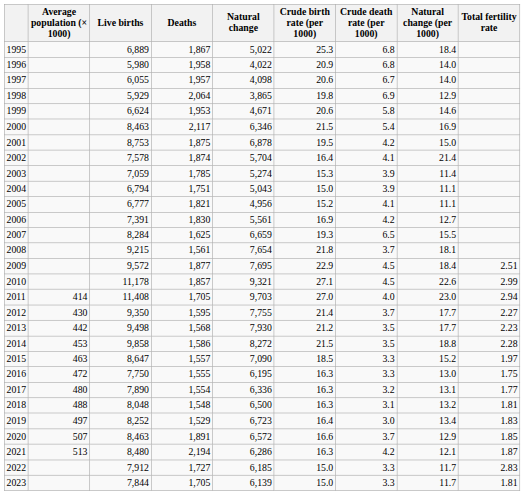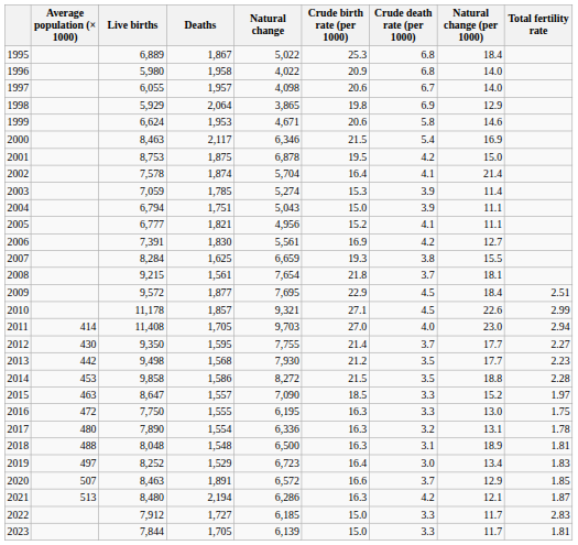 <table class="wikitable">
 <tr>
 <th></th>
 <th style="width:70pt;">Average population (× 1000)</th>
 <th style="width:70pt;">Live births</th>
 <th style="width:70pt;">Deaths</th>
 <th style="width:70pt;">Natural change</th>
 <th style="width:70pt;">Crude birth rate (per 1000)</th>
 <th style="width:70pt;">Crude death rate (per 1000)</th>
 <th style="width:70pt;">Natural change (per 1000)</th>
 <th style="width:70pt;">Total fertility rate</th>
 </tr>
 <tr>
 <td>1995</td>
 <td style="text-align:right;"></td>
 <td style="text-align:right;">6,889</td>
 <td style="text-align:right;">1,867</td>
 <td style="text-align:right;">5,022</td>
 <td style="text-align:right;">25.3</td>
 <td style="text-align:right;">6.8</td>
 <td style="text-align:right;">18.4</td>
 <td></td>
 </tr>
 <tr>
 <td>1996</td>
 <td style="text-align:right;"></td>
 <td style="text-align:right;">5,980</td>
 <td style="text-align:right;">1,958</td>
 <td style="text-align:right;">4,022</td>
 <td style="text-align:right;">20.9</td>
 <td style="text-align:right;">6.8</td>
 <td style="text-align:right;">14.0</td>
 <td></td>
 </tr>
 <tr>
 <td>1997</td>
 <td style="text-align:right;"></td>
 <td style="text-align:right;">6,055</td>
 <td style="text-align:right;">1,957</td>
 <td style="text-align:right;">4,098</td>
 <td style="text-align:right;">20.6</td>
 <td style="text-align:right;">6.7</td>
 <td style="text-align:right;">14.0</td>
 <td></td>
 </tr>
 <tr>
 <td>1998</td>
 <td style="text-align:right;"></td>
 <td style="text-align:right;">5,929</td>
 <td style="text-align:right;">2,064</td>
 <td style="text-align:right;">3,865</td>
 <td style="text-align:right;">19.8</td>
 <td style="text-align:right;">6.9</td>
 <td style="text-align:right;">12.9</td>
 <td></td>
 </tr>
 <tr>
 <td>1999</td>
 <td style="text-align:right;"></td>
 <td style="text-align:right;">6,624</td>
 <td style="text-align:right;">1,953</td>
 <td style="text-align:right;">4,671</td>
 <td style="text-align:right;">20.6</td>
 <td style="text-align:right;">5.8</td>
 <td style="text-align:right;">14.6</td>
 <td></td>
 </tr>
 <tr>
 <td>2000</td>
 <td style="text-align:right;"></td>
 <td style="text-align:right;">8,463</td>
 <td style="text-align:right;">2,117</td>
 <td style="text-align:right;">6,346</td>
 <td style="text-align:right;">21.5</td>
 <td style="text-align:right;">5.4</td>
 <td style="text-align:right;">16.9</td>
 <td></td>
 </tr>
 <tr>
 <td>2001</td>
 <td style="text-align:right;"></td>
 <td style="text-align:right;">8,753</td>
 <td style="text-align:right;">1,875</td>
 <td style="text-align:right;">6,878</td>
 <td style="text-align:right;">19.5</td>
 <td style="text-align:right;">4.2</td>
 <td style="text-align:right;">15.0</td>
 <td></td>
 </tr>
 <tr>
 <td>2002</td>
 <td style="text-align:right;"></td>
 <td style="text-align:right;">7,578</td>
 <td style="text-align:right;">1,874</td>
 <td style="text-align:right;">5,704</td>
 <td style="text-align:right;">16.4</td>
 <td style="text-align:right;">4.1</td>
 <td style="text-align:right;">21.4</td>
 <td></td>
 </tr>
 <tr>
 <td>2003</td>
 <td style="text-align:right;"></td>
 <td style="text-align:right;">7,059</td>
 <td style="text-align:right;">1,785</td>
 <td style="text-align:right;">5,274</td>
 <td style="text-align:right;">15.3</td>
 <td style="text-align:right;">3.9</td>
 <td style="text-align:right;">11.4</td>
 <td></td>
 </tr>
 <tr>
 <td>2004</td>
 <td style="text-align:right;"></td>
 <td style="text-align:right;">6,794</td>
 <td style="text-align:right;">1,751</td>
 <td style="text-align:right;">5,043</td>
 <td style="text-align:right;">15.0</td>
 <td style="text-align:right;">3.9</td>
 <td style="text-align:right;">11.1</td>
 <td></td>
 </tr>
 <tr>
 <td>2005</td>
 <td style="text-align:right;"></td>
 <td style="text-align:right;">6,777</td>
 <td style="text-align:right;">1,821</td>
 <td style="text-align:right;">4,956</td>
 <td style="text-align:right;">15.2</td>
 <td style="text-align:right;">4.1</td>
 <td style="text-align:right;">11.1</td>
 <td></td>
 </tr>
 <tr>
 <td>2006</td>
 <td style="text-align:right;"></td>
 <td style="text-align:right;">7,391</td>
 <td style="text-align:right;">1,830</td>
 <td style="text-align:right;">5,561</td>
 <td style="text-align:right;">16.9</td>
 <td style="text-align:right;">4.2</td>
 <td style="text-align:right;">12.7</td>
 <td></td>
 </tr>
 <tr>
 <td>2007</td>
 <td style="text-align:right;"></td>
 <td style="text-align:right;">8,284</td>
 <td style="text-align:right;">1,625</td>
 <td style="text-align:right;">6,659</td>
 <td style="text-align:right;">19.3</td>
-<td style="text-align:right;">6.5</td>
+<td style="text-align:right;">3.8</td>
 <td style="text-align:right;">15.5</td>
 <td></td>
 </tr>
 <tr>
 <td>2008</td>
 <td style="text-align:right;"></td>
 <td style="text-align:right;">9,215</td>
 <td style="text-align:right;">1,561</td>
 <td style="text-align:right;">7,654</td>
 <td style="text-align:right;">21.8</td>
 <td style="text-align:right;">3.7</td>
 <td style="text-align:right;">18.1</td>
 <td></td>
 </tr>
 <tr>
 <td>2009</td>
 <td style="text-align:right;"></td>
 <td style="text-align:right;">9,572</td>
 <td style="text-align:right;">1,877</td>
 <td style="text-align:right;">7,695</td>
 <td style="text-align:right;">22.9</td>
 <td style="text-align:right;">4.5</td>
 <td style="text-align:right;">18.4</td>
 <td style="text-align:right;">2.51</td>
 </tr>
 <tr>
 <td>2010</td>
 <td style="text-align:right;"></td>
 <td style="text-align:right;">11,178</td>
 <td style="text-align:right;">1,857</td>
 <td style="text-align:right;">9,321</td>
 <td style="text-align:right;">27.1</td>
 <td style="text-align:right;">4.5</td>
 <td style="text-align:right;">22.6</td>
 <td style="text-align:right;">2.99</td>
 </tr>
 <tr>
 <td>2011</td>
 <td style="text-align:right;">414</td>
 <td style="text-align:right;">11,408</td>
 <td style="text-align:right;">1,705</td>
 <td style="text-align:right;">9,703</td>
 <td style="text-align:right;">27.0</td>
 <td style="text-align:right;">4.0</td>
 <td style="text-align:right;">23.0</td>
 <td style="text-align:right;">2.94</td>
 </tr>
 <tr>
 <td>2012</td>
 <td style="text-align:right;">430</td>
 <td style="text-align:right;">9,350</td>
 <td style="text-align:right;">1,595</td>
 <td style="text-align:right;">7,755</td>
 <td style="text-align:right;">21.4</td>
 <td style="text-align:right;">3.7</td>
 <td style="text-align:right;">17.7</td>
 <td style="text-align:right;">2.27</td>
 </tr>
 <tr>
 <td>2013</td>
 <td style="text-align:right;">442</td>
 <td style="text-align:right;">9,498</td>
 <td style="text-align:right;">1,568</td>
 <td style="text-align:right;">7,930</td>
 <td style="text-align:right;">21.2</td>
 <td style="text-align:right;">3.5</td>
 <td style="text-align:right;">17.7</td>
 <td style="text-align:right;">2.23</td>
 </tr>
 <tr>
 <td>2014</td>
 <td style="text-align:right;">453</td>
 <td style="text-align:right;">9,858</td>
 <td style="text-align:right;">1,586</td>
 <td style="text-align:right;">8,272</td>
 <td style="text-align:right;">21.5</td>
 <td style="text-align:right;">3.5</td>
 <td style="text-align:right;">18.8</td>
 <td style="text-align:right;">2.28</td>
 </tr>
 <tr>
 <td>2015</td>
 <td style="text-align:right;">463</td>
 <td style="text-align:right;">8,647</td>
 <td style="text-align:right;">1,557</td>
 <td style="text-align:right;">7,090</td>
 <td style="text-align:right;">18.5</td>
 <td style="text-align:right;">3.3</td>
 <td style="text-align:right;">15.2</td>
 <td style="text-align:right;">1.97</td>
 </tr>
 <tr>
 <td>2016</td>
 <td style="text-align:right;">472</td>
 <td style="text-align:right;">7,750</td>
 <td style="text-align:right;">1,555</td>
 <td style="text-align:right;">6,195</td>
 <td style="text-align:right;">16.3</td>
 <td style="text-align:right;">3.3</td>
 <td style="text-align:right;">13.0</td>
 <td style="text-align:right;">1.75</td>
 </tr>
 <tr>
 <td>2017</td>
 <td style="text-align:right;">480</td>
 <td style="text-align:right;">7,890</td>
 <td style="text-align:right;">1,554</td>
 <td style="text-align:right;">6,336</td>
 <td style="text-align:right;">16.3</td>
 <td style="text-align:right;">3.2</td>
 <td style="text-align:right;">13.1</td>
-<td style="text-align:right;">1.77</td>
+<td style="text-align:right;">1.78</td>
 </tr>
 <tr>
 <td>2018</td>
 <td style="text-align:right;">488</td>
 <td style="text-align:right;">8,048</td>
 <td style="text-align:right;">1,548</td>
 <td style="text-align:right;">6,500</td>
 <td style="text-align:right;">16.3</td>
 <td style="text-align:right;">3.1</td>
-<td style="text-align:right;">13.2</td>
+<td style="text-align:right;">18.9</td>
 <td style="text-align:right;">1.81</td>
 </tr>
 <tr>
 <td>2019</td>
 <td style="text-align:right;">497</td>
 <td style="text-align:right;">8,252</td>
 <td style="text-align:right;">1,529</td>
 <td style="text-align:right;">6,723</td>
 <td style="text-align:right;">16.4</td>
 <td style="text-align:right;">3.0</td>
 <td style="text-align:right;">13.4</td>
 <td style="text-align:right;">1.83</td>
 </tr>
 <tr>
 <td>2020</td>
 <td style="text-align:right;">507</td>
 <td style="text-align:right;">8,463</td>
 <td style="text-align:right;">1,891</td>
 <td style="text-align:right;">6,572</td>
 <td style="text-align:right;">16.6</td>
 <td style="text-align:right;">3.7</td>
 <td style="text-align:right;">12.9</td>
 <td style="text-align:right;">1.85</td>
 </tr>
 <tr>
 <td>2021</td>
 <td style="text-align:right;">513</td>
 <td style="text-align:right;">8,480</td>
 <td style="text-align:right;">2,194</td>
 <td style="text-align:right;">6,286</td>
 <td style="text-align:right;">16.3</td>
 <td style="text-align:right;">4.2</td>
 <td style="text-align:right;">12.1</td>
 <td style="text-align:right;">1.87</td>
 </tr>
 <tr>
 <td>2022</td>
 <td style="text-align:right;"></td>
 <td style="text-align:right;">7,912</td>
 <td style="text-align:right;">1,727</td>
 <td style="text-align:right;">6,185</td>
 <td style="text-align:right;">15.0</td>
 <td style="text-align:right;">3.3</td>
 <td style="text-align:right;">11.7</td>
 <td style="text-align:right;">2.83</td>
 </tr>
 <tr>
 <td>2023</td>
 <td style="text-align:right;"></td>
 <td style="text-align:right;">7,844</td>
 <td style="text-align:right;">1,705</td>
 <td style="text-align:right;">6,139</td>
 <td style="text-align:right;">15.0</td>
 <td style="text-align:right;">3.3</td>
 <td style="text-align:right;">11.7</td>
 <td style="text-align:right;">1.81</td>
 </tr>
 </table>
